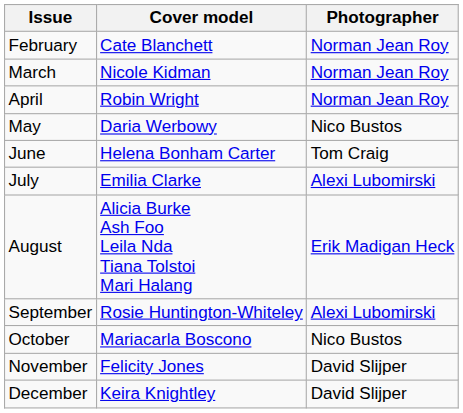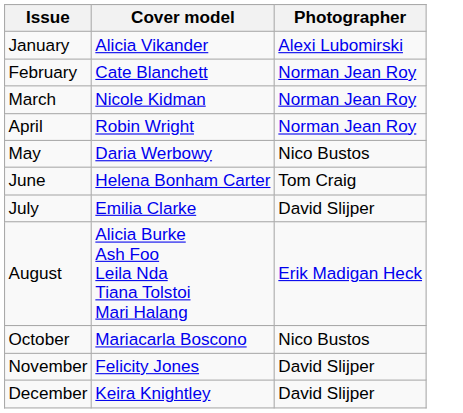 <table class="sortable wikitable">
 <tr>
 <th>Issue</th>
 <th>Cover model</th>
 <th>Photographer</th>
+</tr>
+<tr>
+<td>January</td>
+<td><a href='#'>Alicia Vikander</a></td>
+<td><a href='#'>Alexi Lubomirski</a></td>
 </tr>
 <tr>
 <td>February</td>
 <td><a href='#'>Cate Blanchett</a></td>
 <td><a href='#'>Norman Jean Roy</a></td>
 </tr>
 <tr>
 <td>March</td>
 <td><a href='#'>Nicole Kidman</a></td>
 <td><a href='#'>Norman Jean Roy</a></td>
 </tr>
 <tr>
 <td>April</td>
 <td><a href='#'>Robin Wright</a></td>
 <td><a href='#'>Norman Jean Roy</a></td>
 </tr>
 <tr>
 <td>May</td>
 <td><a href='#'>Daria Werbowy</a></td>
 <td>Nico Bustos</td>
 </tr>
 <tr>
 <td>June</td>
 <td><a href='#'>Helena Bonham Carter</a></td>
 <td>Tom Craig</td>
 </tr>
 <tr>
 <td>July</td>
 <td><a href='#'>Emilia Clarke</a></td>
-<td><a href='#'>Alexi Lubomirski</a></td>
+<td>David Slijper</td>
 </tr>
 <tr>
 <td>August</td>
 <td><a href='#'>Alicia Burke</a><br><a href='#'>Ash Foo</a><br><a href='#'>Leila Nda</a><br><a href='#'>Tiana Tolstoi</a><br><a href='#'>Mari Halang</a></td>
 <td><a href='#'>Erik Madigan Heck</a></td>
-</tr>
-<tr>
-<td>September</td>
-<td><a href='#'>Rosie Huntington-Whiteley</a></td>
-<td><a href='#'>Alexi Lubomirski</a></td>
 </tr>
 <tr>
 <td>October</td>
 <td><a href='#'>Mariacarla Boscono</a></td>
 <td>Nico Bustos</td>
 </tr>
 <tr>
 <td>November</td>
 <td><a href='#'>Felicity Jones</a></td>
 <td>David Slijper</td>
 </tr>
 <tr>
 <td>December</td>
 <td><a href='#'>Keira Knightley</a></td>
 <td>David Slijper</td>
 </tr>
 </table>
